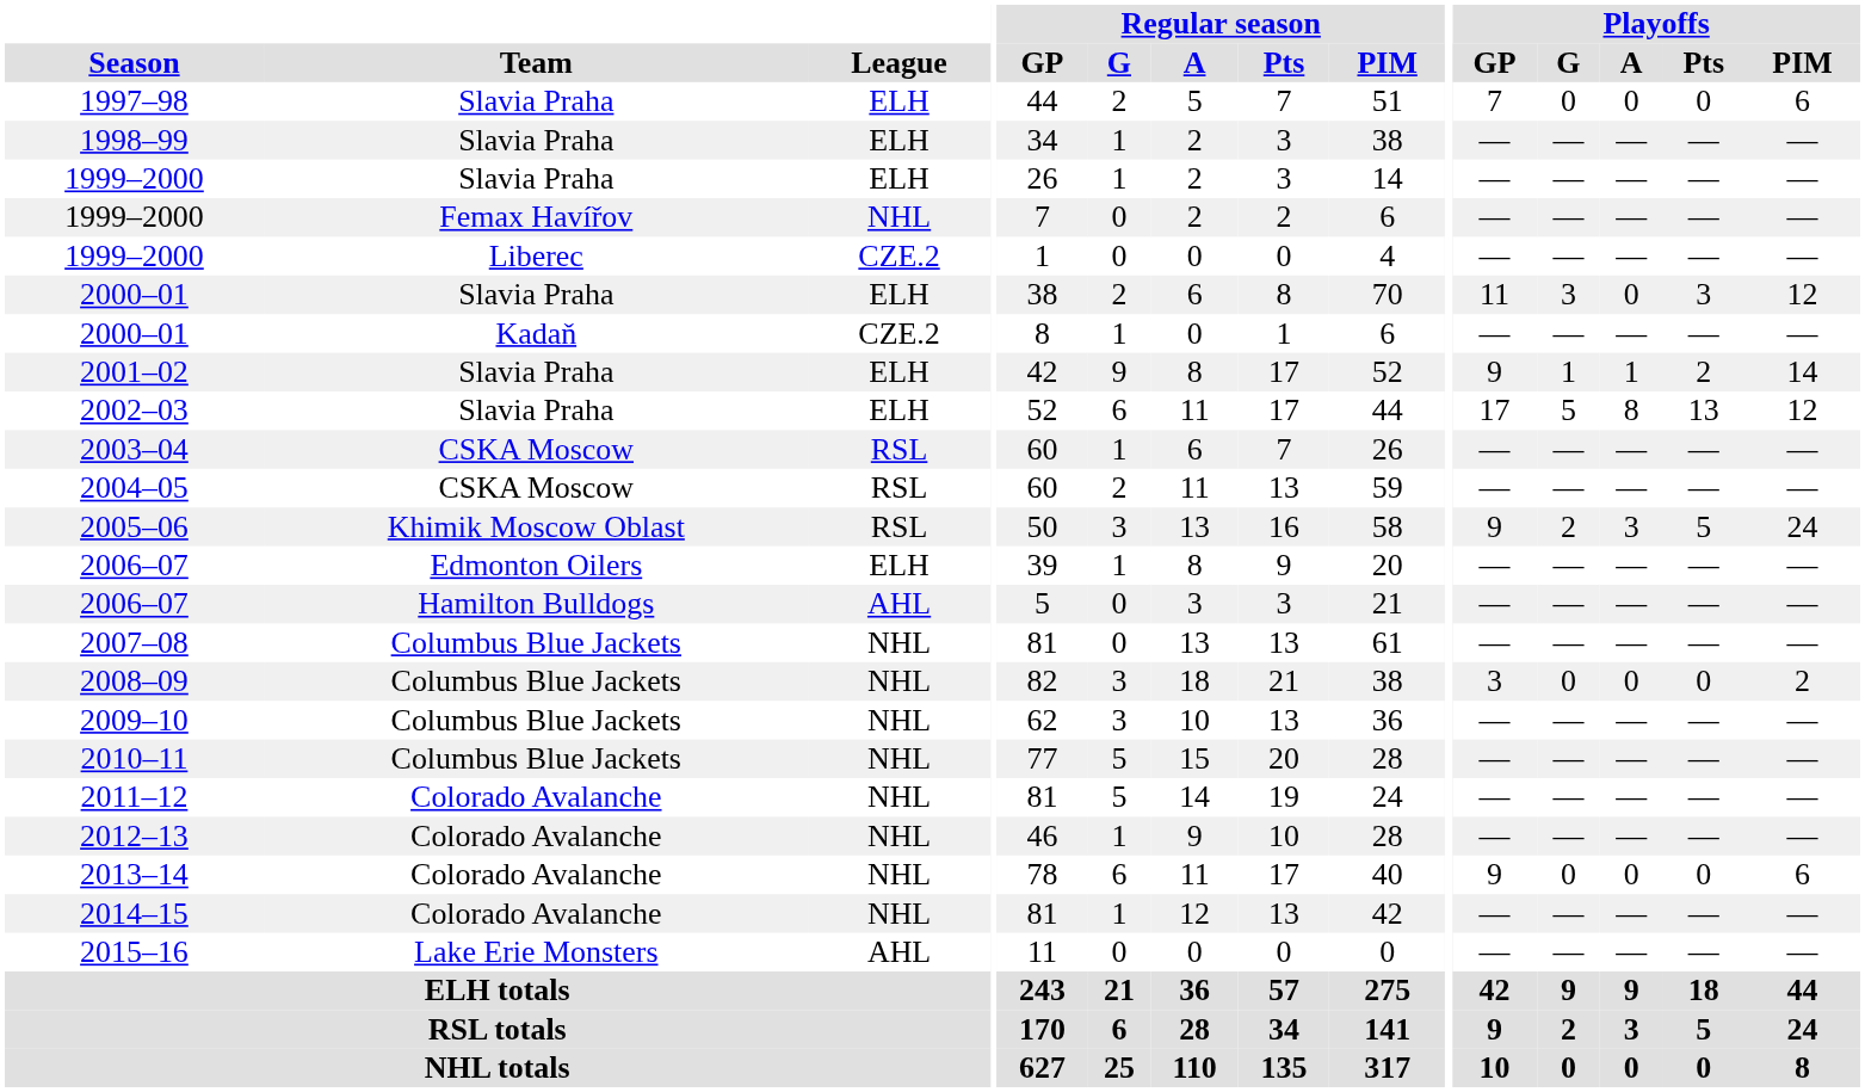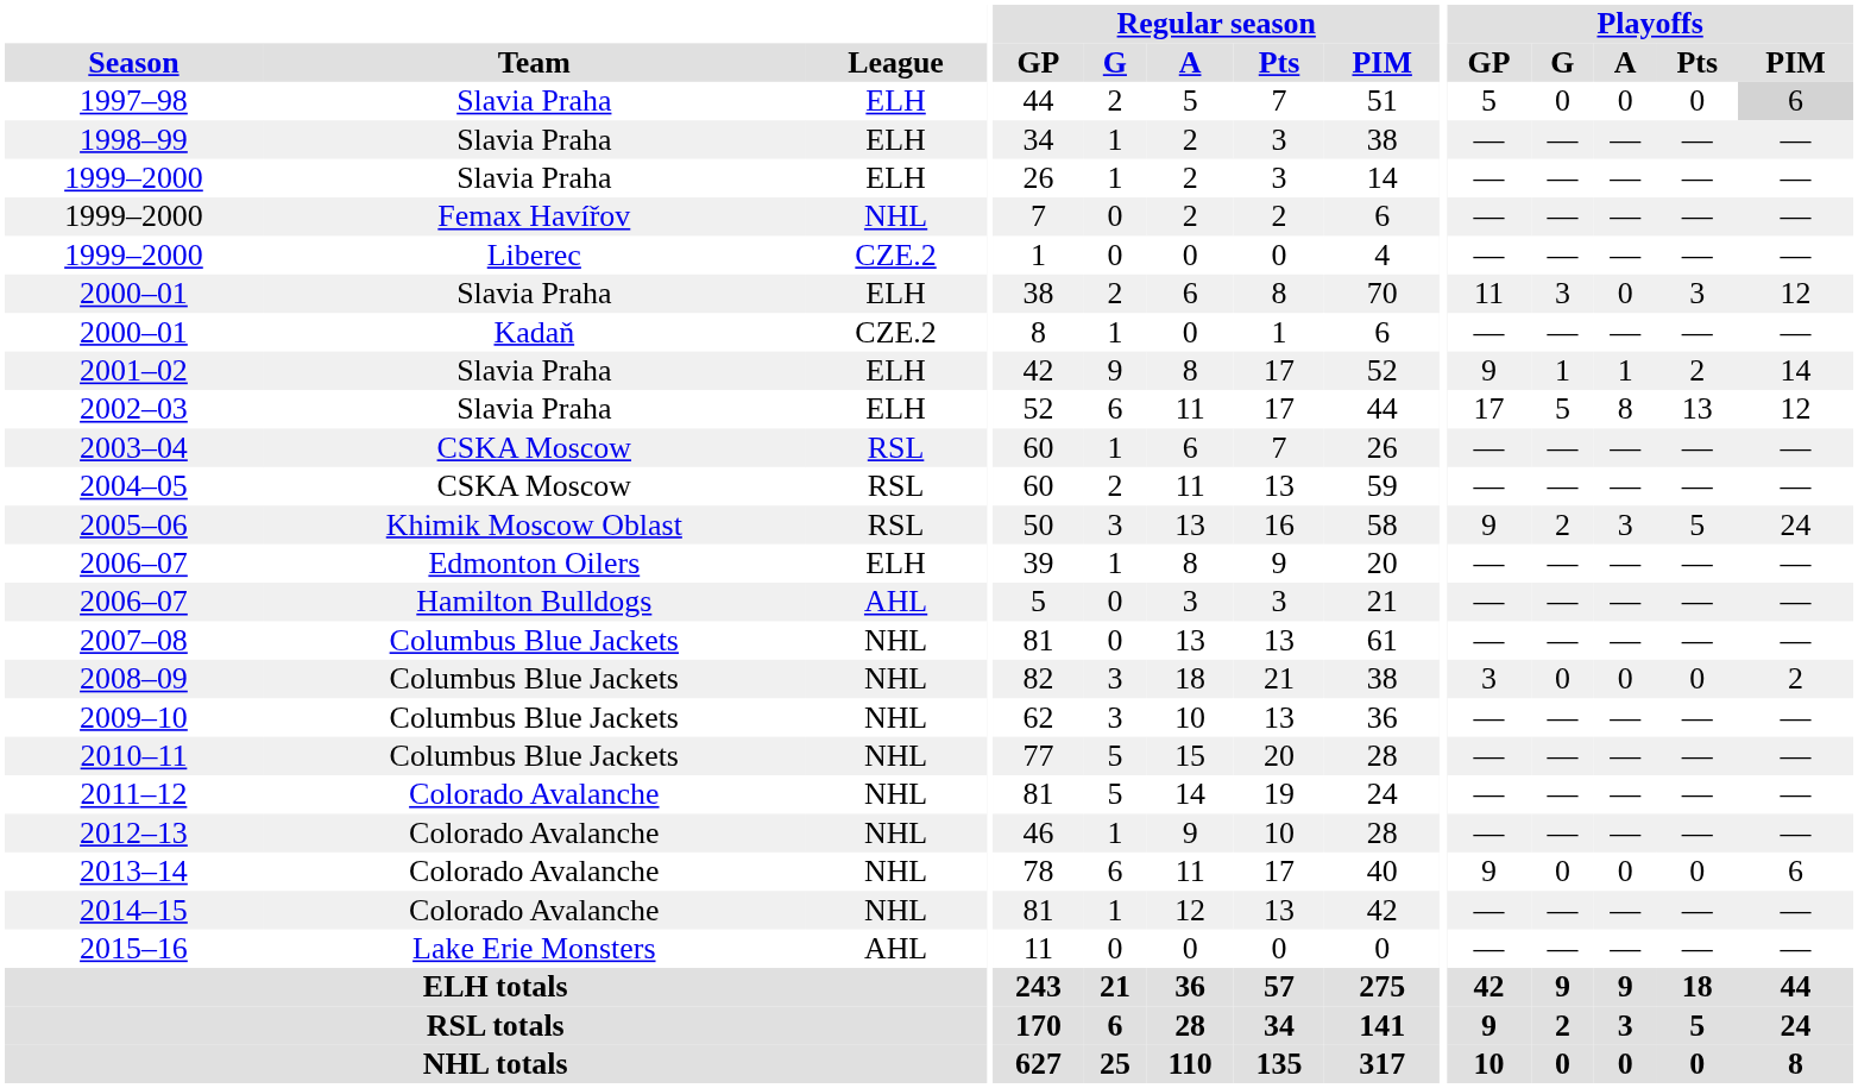 <table border="0" cellpadding="1" cellspacing="0" style="text-align:center; width:60em">
 <tr bgcolor="#e0e0e0">
 <th colspan="3" bgcolor="#ffffff"></th>
 <th rowspan="99" bgcolor="#ffffff"></th>
 <th colspan="5"><a href='#'>Regular season</a></th>
 <th rowspan="99" bgcolor="#ffffff"></th>
 <th colspan="5"><a href='#'>Playoffs</a></th>
 </tr>
 <tr bgcolor="#e0e0e0">
 <th><a href='#'>Season</a></th>
 <th>Team</th>
 <th>League</th>
 <th>GP</th>
 <th><a href='#'>G</a></th>
 <th><a href='#'>A</a></th>
 <th><a href='#'>Pts</a></th>
 <th><a href='#'>PIM</a></th>
 <th>GP</th>
 <th>G</th>
 <th>A</th>
 <th>Pts</th>
 <th>PIM</th>
 </tr>
 <tr>
 <td><a href='#'>1997–98</a></td>
 <td><a href='#'>Slavia Praha</a></td>
 <td><a href='#'>ELH</a></td>
 <td>44</td>
 <td>2</td>
 <td>5</td>
 <td>7</td>
 <td>51</td>
-<td>7</td>
+<td>5</td>
 <td>0</td>
 <td>0</td>
 <td>0</td>
-<td>6</td>
+<td style="background: lightgrey;">6</td>
 </tr>
 <tr bgcolor="#f0f0f0">
 <td><a href='#'>1998–99</a></td>
 <td>Slavia Praha</td>
 <td>ELH</td>
 <td>34</td>
 <td>1</td>
 <td>2</td>
 <td>3</td>
 <td>38</td>
 <td>—</td>
 <td>—</td>
 <td>—</td>
 <td>—</td>
 <td>—</td>
 </tr>
 <tr>
 <td><a href='#'>1999–2000</a></td>
 <td>Slavia Praha</td>
 <td>ELH</td>
 <td>26</td>
 <td>1</td>
 <td>2</td>
 <td>3</td>
 <td>14</td>
 <td>—</td>
 <td>—</td>
 <td>—</td>
 <td>—</td>
 <td>—</td>
 </tr>
 <tr bgcolor="#f0f0f0">
 <td>1999–2000</td>
 <td><a href='#'>Femax Havířov</a></td>
 <td><a href='#'>NHL</a></td>
 <td>7</td>
 <td>0</td>
 <td>2</td>
 <td>2</td>
 <td>6</td>
 <td>—</td>
 <td>—</td>
 <td>—</td>
 <td>—</td>
 <td>—</td>
 </tr>
 <tr>
 <td><a href='#'>1999–2000</a></td>
 <td><a href='#'>Liberec</a></td>
 <td><a href='#'>CZE.2</a></td>
 <td>1</td>
 <td>0</td>
 <td>0</td>
 <td>0</td>
 <td>4</td>
 <td>—</td>
 <td>—</td>
 <td>—</td>
 <td>—</td>
 <td>—</td>
 </tr>
 <tr bgcolor="#f0f0f0">
 <td><a href='#'>2000–01</a></td>
 <td>Slavia Praha</td>
 <td>ELH</td>
 <td>38</td>
 <td>2</td>
 <td>6</td>
 <td>8</td>
 <td>70</td>
 <td>11</td>
 <td>3</td>
 <td>0</td>
 <td>3</td>
 <td>12</td>
 </tr>
 <tr>
 <td><a href='#'>2000–01</a></td>
 <td><a href='#'>Kadaň</a></td>
 <td>CZE.2</td>
 <td>8</td>
 <td>1</td>
 <td>0</td>
 <td>1</td>
 <td>6</td>
 <td>—</td>
 <td>—</td>
 <td>—</td>
 <td>—</td>
 <td>—</td>
 </tr>
 <tr bgcolor="#f0f0f0">
 <td><a href='#'>2001–02</a></td>
 <td>Slavia Praha</td>
 <td>ELH</td>
 <td>42</td>
 <td>9</td>
 <td>8</td>
 <td>17</td>
 <td>52</td>
 <td>9</td>
 <td>1</td>
 <td>1</td>
 <td>2</td>
 <td>14</td>
 </tr>
 <tr>
 <td><a href='#'>2002–03</a></td>
 <td>Slavia Praha</td>
 <td>ELH</td>
 <td>52</td>
 <td>6</td>
 <td>11</td>
 <td>17</td>
 <td>44</td>
 <td>17</td>
 <td>5</td>
 <td>8</td>
 <td>13</td>
 <td>12</td>
 </tr>
 <tr bgcolor="#f0f0f0">
 <td><a href='#'>2003–04</a></td>
 <td><a href='#'>CSKA Moscow</a></td>
 <td><a href='#'>RSL</a></td>
 <td>60</td>
 <td>1</td>
 <td>6</td>
 <td>7</td>
 <td>26</td>
 <td>—</td>
 <td>—</td>
 <td>—</td>
 <td>—</td>
 <td>—</td>
 </tr>
 <tr>
 <td><a href='#'>2004–05</a></td>
 <td>CSKA Moscow</td>
 <td>RSL</td>
 <td>60</td>
 <td>2</td>
 <td>11</td>
 <td>13</td>
 <td>59</td>
 <td>—</td>
 <td>—</td>
 <td>—</td>
 <td>—</td>
 <td>—</td>
 </tr>
 <tr bgcolor="#f0f0f0">
 <td><a href='#'>2005–06</a></td>
 <td><a href='#'>Khimik Moscow Oblast</a></td>
 <td>RSL</td>
 <td>50</td>
 <td>3</td>
 <td>13</td>
 <td>16</td>
 <td>58</td>
 <td>9</td>
 <td>2</td>
 <td>3</td>
 <td>5</td>
 <td>24</td>
 </tr>
 <tr>
 <td><a href='#'>2006–07</a></td>
 <td><a href='#'>Edmonton Oilers</a></td>
 <td>ELH</td>
 <td>39</td>
 <td>1</td>
 <td>8</td>
 <td>9</td>
 <td>20</td>
 <td>—</td>
 <td>—</td>
 <td>—</td>
 <td>—</td>
 <td>—</td>
 </tr>
 <tr bgcolor="#f0f0f0">
 <td><a href='#'>2006–07</a></td>
 <td><a href='#'>Hamilton Bulldogs</a></td>
 <td><a href='#'>AHL</a></td>
 <td>5</td>
 <td>0</td>
 <td>3</td>
 <td>3</td>
 <td>21</td>
 <td>—</td>
 <td>—</td>
 <td>—</td>
 <td>—</td>
 <td>—</td>
 </tr>
 <tr>
 <td><a href='#'>2007–08</a></td>
 <td><a href='#'>Columbus Blue Jackets</a></td>
 <td>NHL</td>
 <td>81</td>
 <td>0</td>
 <td>13</td>
 <td>13</td>
 <td>61</td>
 <td>—</td>
 <td>—</td>
 <td>—</td>
 <td>—</td>
 <td>—</td>
 </tr>
 <tr bgcolor="#f0f0f0">
 <td><a href='#'>2008–09</a></td>
 <td>Columbus Blue Jackets</td>
 <td>NHL</td>
 <td>82</td>
 <td>3</td>
 <td>18</td>
 <td>21</td>
 <td>38</td>
 <td>3</td>
 <td>0</td>
 <td>0</td>
 <td>0</td>
 <td>2</td>
 </tr>
 <tr>
 <td><a href='#'>2009–10</a></td>
 <td>Columbus Blue Jackets</td>
 <td>NHL</td>
 <td>62</td>
 <td>3</td>
 <td>10</td>
 <td>13</td>
 <td>36</td>
 <td>—</td>
 <td>—</td>
 <td>—</td>
 <td>—</td>
 <td>—</td>
 </tr>
 <tr bgcolor="#f0f0f0">
 <td><a href='#'>2010–11</a></td>
 <td>Columbus Blue Jackets</td>
 <td>NHL</td>
 <td>77</td>
 <td>5</td>
 <td>15</td>
 <td>20</td>
 <td>28</td>
 <td>—</td>
 <td>—</td>
 <td>—</td>
 <td>—</td>
 <td>—</td>
 </tr>
 <tr>
 <td><a href='#'>2011–12</a></td>
 <td><a href='#'>Colorado Avalanche</a></td>
 <td>NHL</td>
 <td>81</td>
 <td>5</td>
 <td>14</td>
 <td>19</td>
 <td>24</td>
 <td>—</td>
 <td>—</td>
 <td>—</td>
 <td>—</td>
 <td>—</td>
 </tr>
 <tr bgcolor="#f0f0f0">
 <td><a href='#'>2012–13</a></td>
 <td>Colorado Avalanche</td>
 <td>NHL</td>
 <td>46</td>
 <td>1</td>
 <td>9</td>
 <td>10</td>
 <td>28</td>
 <td>—</td>
 <td>—</td>
 <td>—</td>
 <td>—</td>
 <td>—</td>
 </tr>
 <tr>
 <td><a href='#'>2013–14</a></td>
 <td>Colorado Avalanche</td>
 <td>NHL</td>
 <td>78</td>
 <td>6</td>
 <td>11</td>
 <td>17</td>
 <td>40</td>
 <td>9</td>
 <td>0</td>
 <td>0</td>
 <td>0</td>
 <td>6</td>
 </tr>
 <tr bgcolor="#f0f0f0">
 <td><a href='#'>2014–15</a></td>
 <td>Colorado Avalanche</td>
 <td>NHL</td>
 <td>81</td>
 <td>1</td>
 <td>12</td>
 <td>13</td>
 <td>42</td>
 <td>—</td>
 <td>—</td>
 <td>—</td>
 <td>—</td>
 <td>—</td>
 </tr>
 <tr>
 <td><a href='#'>2015–16</a></td>
 <td><a href='#'>Lake Erie Monsters</a></td>
 <td>AHL</td>
 <td>11</td>
 <td>0</td>
 <td>0</td>
 <td>0</td>
 <td>0</td>
 <td>—</td>
 <td>—</td>
 <td>—</td>
 <td>—</td>
 <td>—</td>
 </tr>
 <tr bgcolor="#e0e0e0">
 <th colspan="3">ELH totals</th>
 <th>243</th>
 <th>21</th>
 <th>36</th>
 <th>57</th>
 <th>275</th>
 <th>42</th>
 <th>9</th>
 <th>9</th>
 <th>18</th>
 <th>44</th>
 </tr>
 <tr bgcolor="#e0e0e0">
 <th colspan="3">RSL totals</th>
 <th>170</th>
 <th>6</th>
 <th>28</th>
 <th>34</th>
 <th>141</th>
 <th>9</th>
 <th>2</th>
 <th>3</th>
 <th>5</th>
 <th>24</th>
 </tr>
 <tr bgcolor="#e0e0e0">
 <th colspan="3">NHL totals</th>
 <th>627</th>
 <th>25</th>
 <th>110</th>
 <th>135</th>
 <th>317</th>
 <th>10</th>
 <th>0</th>
 <th>0</th>
 <th>0</th>
 <th>8</th>
 </tr>
 </table>
